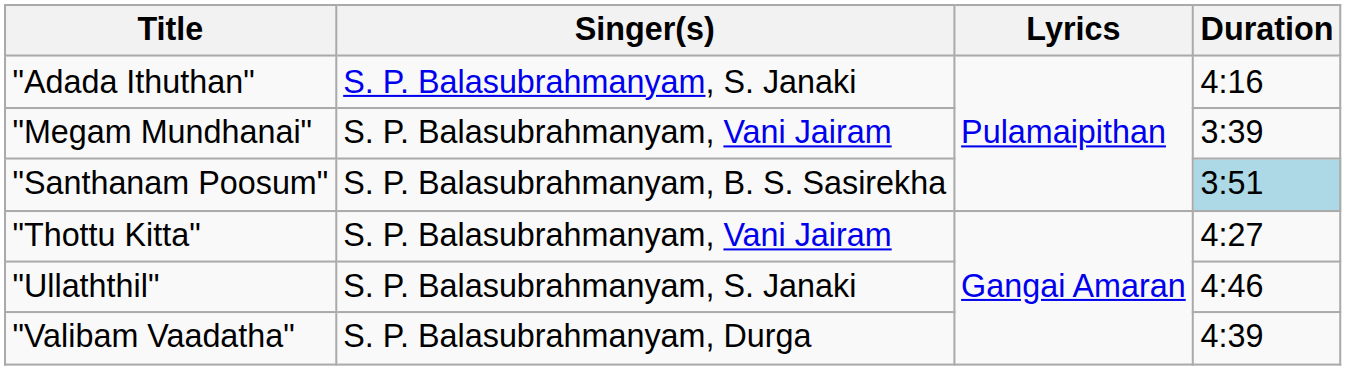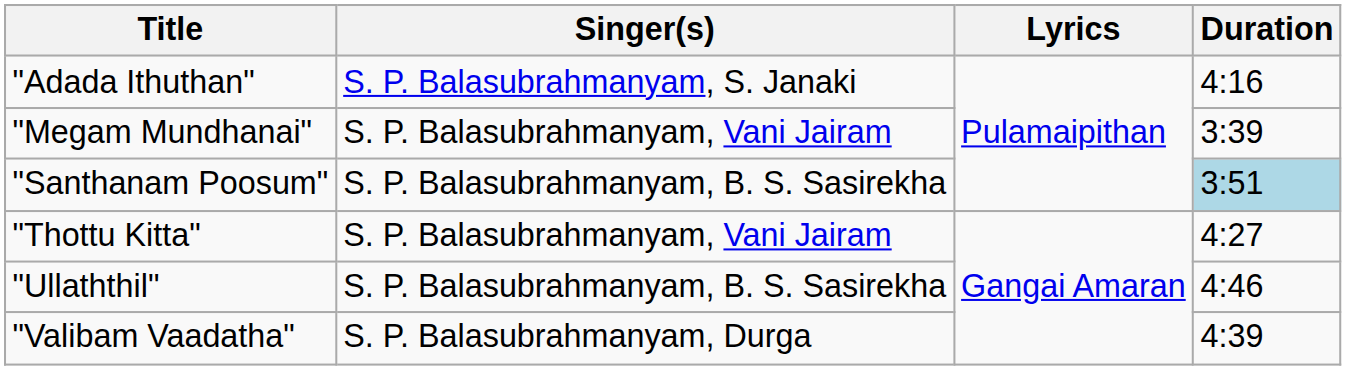 <table class="wikitable">
 <tr>
 <th>Title</th>
 <th>Singer(s)</th>
 <th>Lyrics</th>
 <th>Duration</th>
 </tr>
 <tr>
 <td>"Adada Ithuthan"</td>
 <td><a href='#'>S. P. Balasubrahmanyam</a>, S. Janaki</td>
 <td rowspan=3><a href='#'>Pulamaipithan</a></td>
 <td>4:16</td>
 </tr>
 <tr>
 <td>"Megam Mundhanai"</td>
 <td>S. P. Balasubrahmanyam, <a href='#'>Vani Jairam</a></td>
 <td>3:39</td>
 </tr>
 <tr>
 <td>"Santhanam Poosum"</td>
 <td>S. P. Balasubrahmanyam, B. S. Sasirekha</td>
 <td style="background: lightblue;">3:51</td>
 </tr>
 <tr>
 <td>"Thottu Kitta"</td>
 <td>S. P. Balasubrahmanyam, <a href='#'>Vani Jairam</a></td>
 <td rowspan=3><a href='#'>Gangai Amaran</a></td>
 <td>4:27</td>
 </tr>
 <tr>
 <td>"Ullaththil"</td>
-<td>S. P. Balasubrahmanyam, S. Janaki</td>
+<td>S. P. Balasubrahmanyam, B. S. Sasirekha</td>
 <td>4:46</td>
 </tr>
 <tr>
 <td>"Valibam Vaadatha"</td>
 <td>S. P. Balasubrahmanyam, Durga</td>
 <td>4:39</td>
 </tr>
 </table>
